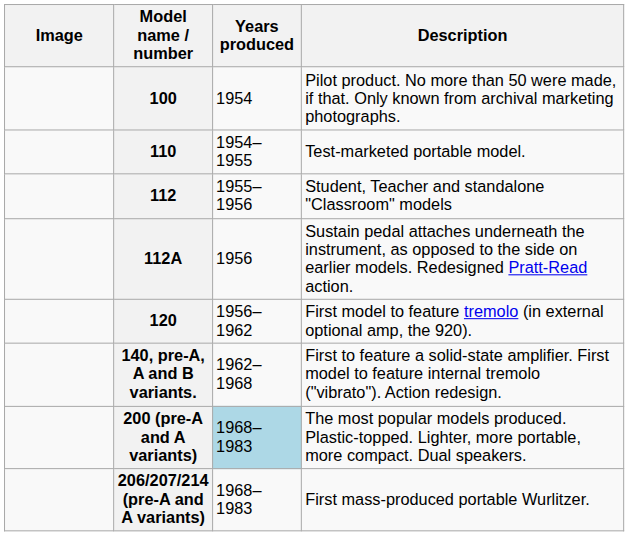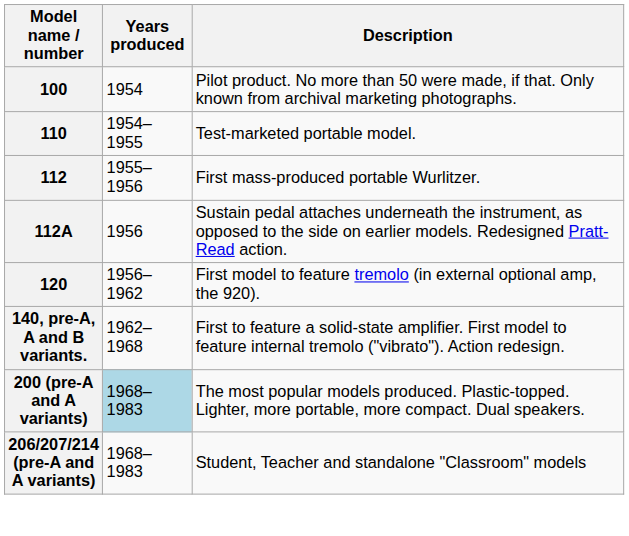 <table class="wikitable plainrowheaders sortable">
 <tr>
-<th scope=col class=unsortable width="100px">Image</th>
 <th scope=col width="80px">Model name / number</th>
 <th scope=col width="80px">Years produced</th>
 <th scope=col class=unsortable width="*">Description</th>
 </tr>
 <tr>
-<td></td>
 <th scope=row>100</th>
 <td>1954</td>
 <td>Pilot product. No more than 50 were made, if that. Only known from archival marketing photographs.</td>
 </tr>
 <tr>
-<td></td>
 <th scope=row>110</th>
 <td>1954–1955</td>
 <td>Test-marketed portable model.</td>
 </tr>
 <tr>
-<td></td>
 <th scope=row>112</th>
 <td>1955–1956</td>
-<td>Student, Teacher and standalone "Classroom" models</td>
+<td>First mass-produced portable Wurlitzer.</td>
 </tr>
 <tr>
-<td></td>
 <th scope=row>112A</th>
 <td>1956</td>
 <td>Sustain pedal attaches underneath the instrument, as opposed to the side on earlier models. Redesigned <a href='#'>Pratt-Read</a> action.</td>
 </tr>
 <tr>
-<td></td>
 <th scope=row>120</th>
 <td>1956–1962</td>
 <td>First model to feature <a href='#'>tremolo</a> (in external optional amp, the 920).</td>
 </tr>
 <tr>
-<td></td>
 <th scope=row>140, pre-A, A and B variants.</th>
 <td>1962–1968</td>
 <td>First to feature a solid-state amplifier. First model to feature internal tremolo ("vibrato"). Action redesign.</td>
 </tr>
 <tr>
-<td></td>
 <th scope=row>200 (pre-A and A variants)</th>
 <td style="background: lightblue;">1968–1983</td>
 <td>The most popular models produced. Plastic-topped. Lighter, more portable, more compact. Dual speakers.</td>
 </tr>
 <tr>
-<td></td>
 <th scope=row>206/207/214 (pre-A and A variants)</th>
 <td>1968–1983</td>
-<td>First mass-produced portable Wurlitzer.</td>
+<td>Student, Teacher and standalone "Classroom" models</td>
 </tr>
 </table>
